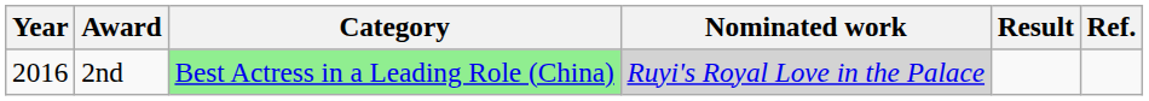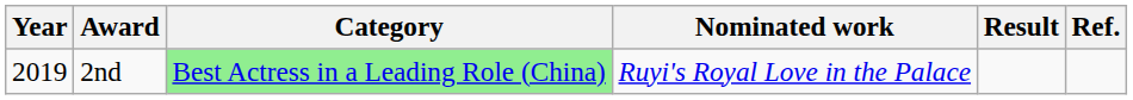 <table class="wikitable">
 <tr>
 <th>Year</th>
 <th>Award</th>
 <th>Category</th>
 <th>Nominated work</th>
 <th>Result</th>
 <th>Ref.</th>
 </tr>
 <tr>
-<td>2016</td>
+<td>2019</td>
 <td>2nd</td>
 <td rowspan=1 style="background: lightgreen;"><a href='#'>Best Actress in a Leading Role (China)</a></td>
-<td style="background: lightgrey;"><em><a href='#'>Ruyi's Royal Love in the Palace</a></em></td>
+<td><em><a href='#'>Ruyi's Royal Love in the Palace</a></em></td>
 <td></td>
 <td></td>
 </tr>
 </table>
